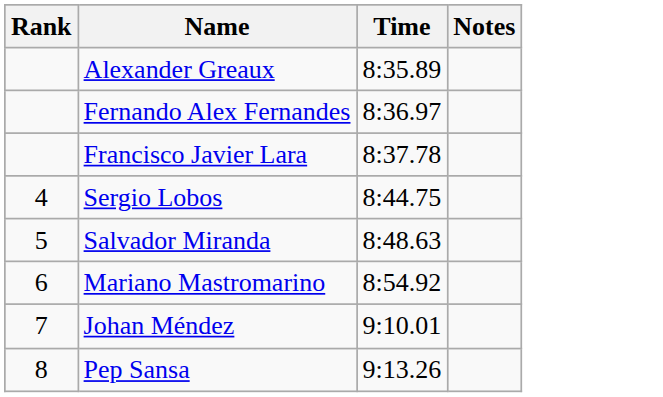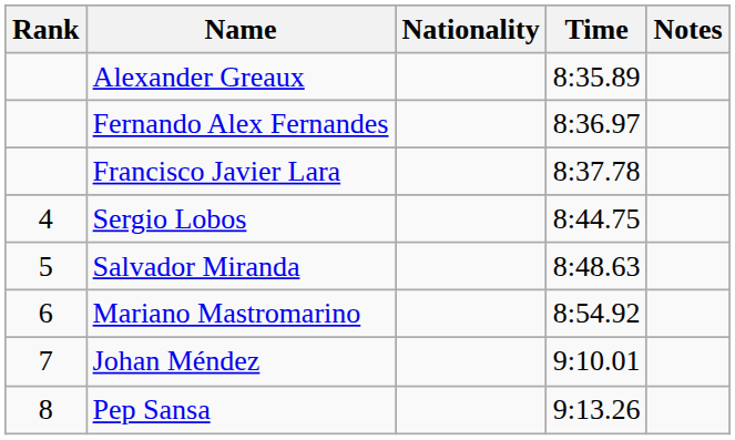 <table class="wikitable sortable" style="text-align:center;font-size:95%">
 <tr>
 <th>Rank</th>
 <th>Name</th>
+<th>Nationality</th>
 <th>Time</th>
 <th>Notes</th>
 </tr>
 <tr>
 <td></td>
 <td align=left><a href='#'>Alexander Greaux</a></td>
+<td align=left></td>
 <td>8:35.89</td>
 <td></td>
 </tr>
 <tr>
 <td></td>
 <td align=left><a href='#'>Fernando Alex Fernandes</a></td>
+<td align=left></td>
 <td>8:36.97</td>
 <td></td>
 </tr>
 <tr>
 <td></td>
 <td align=left><a href='#'>Francisco Javier Lara</a></td>
+<td align=left></td>
 <td>8:37.78</td>
 <td></td>
 </tr>
 <tr>
 <td>4</td>
 <td align=left><a href='#'>Sergio Lobos</a></td>
+<td align=left></td>
 <td>8:44.75</td>
 <td></td>
 </tr>
 <tr>
 <td>5</td>
 <td align=left><a href='#'>Salvador Miranda</a></td>
+<td align=left></td>
 <td>8:48.63</td>
 <td></td>
 </tr>
 <tr>
 <td>6</td>
 <td align=left><a href='#'>Mariano Mastromarino</a></td>
+<td align=left></td>
 <td>8:54.92</td>
 <td></td>
 </tr>
 <tr>
 <td>7</td>
 <td align=left><a href='#'>Johan Méndez</a></td>
+<td align=left></td>
 <td>9:10.01</td>
 <td></td>
 </tr>
 <tr>
 <td>8</td>
 <td align=left><a href='#'>Pep Sansa</a></td>
+<td align=left></td>
 <td>9:13.26</td>
 <td></td>
 </tr>
 </table>
